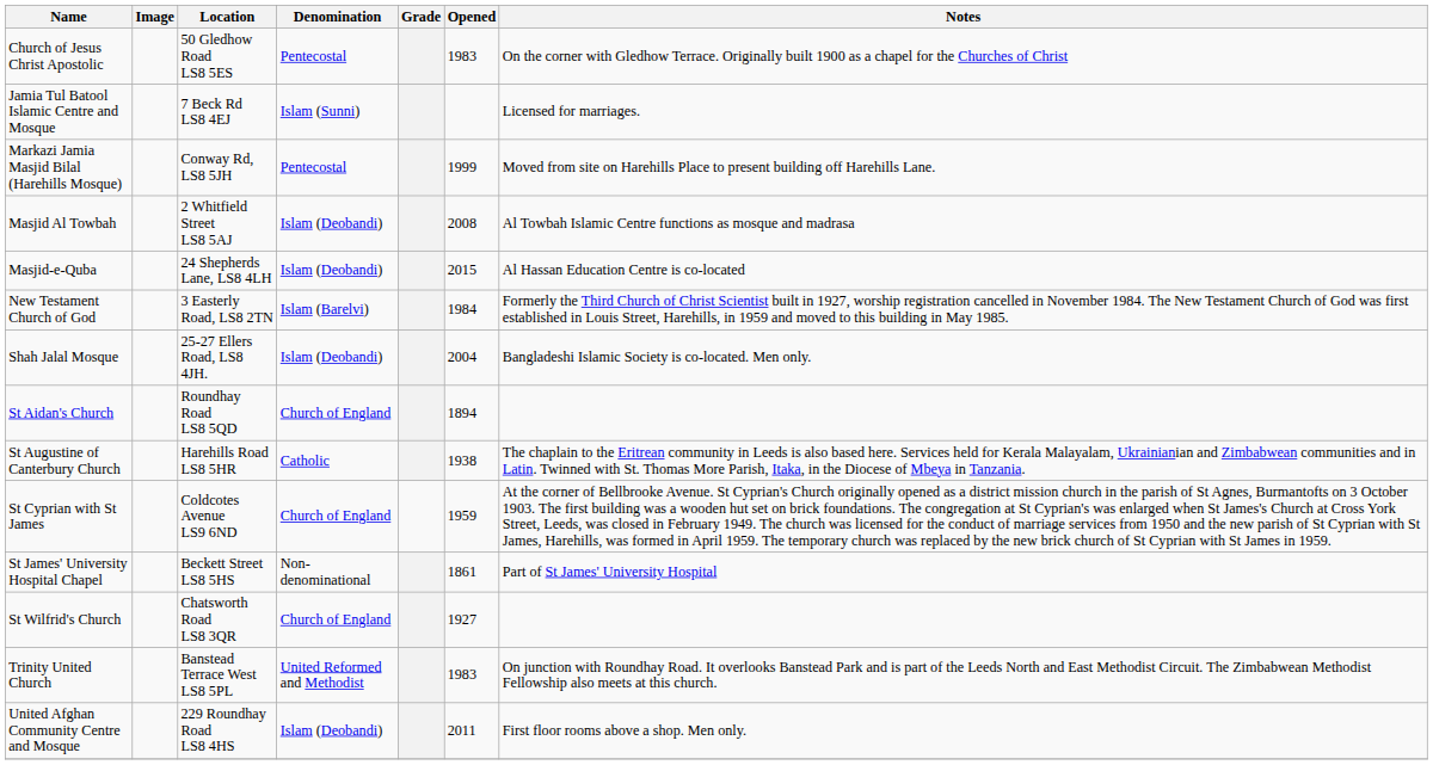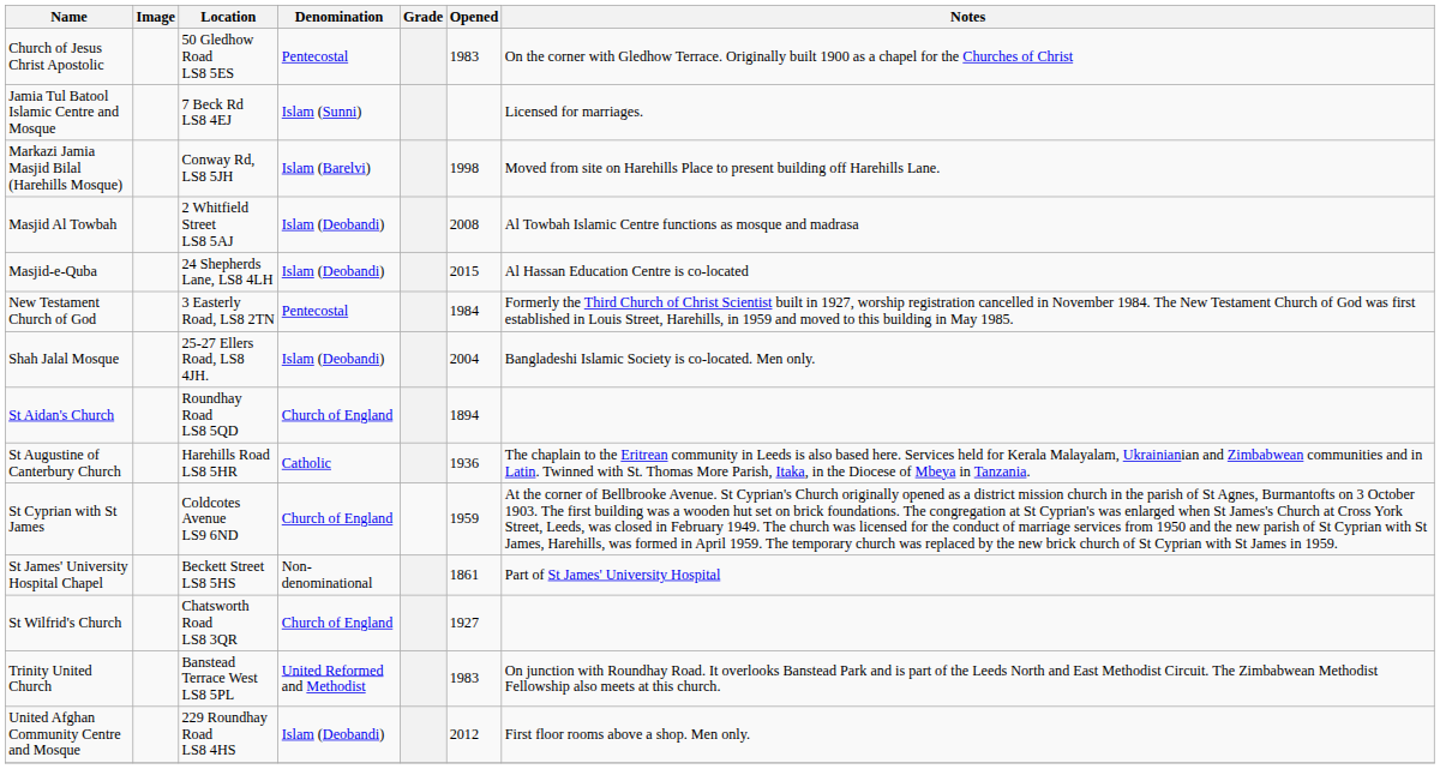 <table class="wikitable sortable">
 <tr>
 <th>Name</th>
 <th class="unsortable">Image</th>
 <th>Location</th>
 <th>Denomination</th>
 <th>Grade</th>
 <th>Opened</th>
 <th class="unsortable">Notes</th>
 </tr>
 <tr>
 <td>Church of Jesus Christ Apostolic</td>
 <td></td>
 <td>50 Gledhow Road<br>LS8 5ES</td>
 <td><a href='#'>Pentecostal</a></td>
 <th></th>
 <td>1983</td>
 <td>On the corner with Gledhow Terrace. Originally built 1900 as a chapel for the <a href='#'>Churches of Christ</a></td>
 </tr>
 <tr>
 <td>Jamia Tul Batool Islamic Centre and Mosque</td>
 <td></td>
 <td>7 Beck Rd<br>LS8 4EJ</td>
 <td><a href='#'>Islam</a> (<a href='#'>Sunni</a>)</td>
 <th></th>
 <td></td>
 <td>Licensed for marriages.</td>
 </tr>
 <tr>
 <td>Markazi Jamia Masjid Bilal (Harehills Mosque)</td>
 <td></td>
 <td>Conway Rd, LS8 5JH</td>
-<td><a href='#'>Pentecostal</a></td>
+<td><a href='#'>Islam</a> (<a href='#'>Barelvi</a>)</td>
 <th></th>
-<td>1999</td>
+<td>1998</td>
 <td>Moved from site on Harehills Place to present building off Harehills Lane.</td>
 </tr>
 <tr>
 <td>Masjid Al Towbah</td>
 <td></td>
 <td>2 Whitfield Street<br>LS8 5AJ</td>
 <td><a href='#'>Islam</a> (<a href='#'>Deobandi</a>)</td>
 <th></th>
 <td>2008</td>
 <td>Al Towbah Islamic Centre functions as mosque and madrasa</td>
 </tr>
 <tr>
 <td>Masjid-e-Quba</td>
 <td></td>
 <td>24 Shepherds Lane, LS8 4LH</td>
 <td><a href='#'>Islam</a> (<a href='#'>Deobandi</a>)</td>
 <th></th>
 <td>2015</td>
 <td>Al Hassan Education Centre is co-located</td>
 </tr>
 <tr>
 <td>New Testament Church of God </td>
 <td></td>
 <td>3 Easterly Road, LS8 2TN</td>
-<td><a href='#'>Islam</a> (<a href='#'>Barelvi</a>)</td>
+<td><a href='#'>Pentecostal</a></td>
 <th></th>
 <td>1984</td>
 <td>Formerly the <a href='#'>Third Church of Christ Scientist</a> built in 1927, worship registration cancelled in November 1984. The New Testament Church of God was first established in Louis Street, Harehills, in 1959  and moved to this building in May 1985.</td>
 </tr>
 <tr>
 <td>Shah Jalal Mosque</td>
 <td></td>
 <td>25-27 Ellers Road, LS8 4JH.</td>
 <td><a href='#'>Islam</a> (<a href='#'>Deobandi</a>)</td>
 <th></th>
 <td>2004</td>
 <td>Bangladeshi Islamic Society is co-located. Men only.</td>
 </tr>
 <tr>
 <td><a href='#'>St Aidan's Church</a></td>
 <td></td>
 <td>Roundhay Road<br>LS8 5QD</td>
 <td><a href='#'>Church of England</a></td>
 <th></th>
 <td>1894</td>
 <td></td>
 </tr>
 <tr>
 <td>St Augustine of Canterbury Church </td>
 <td></td>
 <td>Harehills Road<br>LS8 5HR</td>
 <td><a href='#'>Catholic</a></td>
 <th></th>
-<td>1938</td>
+<td>1936</td>
 <td>The chaplain to the <a href='#'>Eritrean</a> community in Leeds is also based here. Services held for Kerala Malayalam, <a href='#'>Ukrainian</a>ian and <a href='#'>Zimbabwean</a> communities and in <a href='#'>Latin</a>. Twinned with St. Thomas More Parish, <a href='#'>Itaka</a>, in the Diocese of <a href='#'>Mbeya</a> in <a href='#'>Tanzania</a>.</td>
 </tr>
 <tr>
 <td>St Cyprian with St James </td>
 <td></td>
 <td>Coldcotes Avenue<br>LS9 6ND</td>
 <td><a href='#'>Church of England</a></td>
 <td></td>
 <td>1959</td>
 <td>At the corner of Bellbrooke Avenue. St Cyprian's Church originally opened as a district mission church in the parish of St Agnes, Burmantofts on 3 October 1903. The first building was a wooden hut set on brick foundations. The congregation at St Cyprian's was enlarged when St James's Church at Cross York Street, Leeds, was closed in February 1949. The church was licensed for the conduct of marriage services from 1950 and the new parish of St Cyprian with St James, Harehills, was formed in April 1959. The temporary church was replaced by the new brick church of St Cyprian with St James in 1959.</td>
 </tr>
 <tr>
 <td>St James' University Hospital Chapel</td>
 <td></td>
 <td>Beckett Street<br>LS8 5HS</td>
 <td>Non-denominational</td>
 <th></th>
 <td>1861</td>
 <td>Part of <a href='#'>St James' University Hospital</a></td>
 </tr>
 <tr>
 <td>St Wilfrid's Church</td>
 <td></td>
 <td>Chatsworth Road<br>LS8 3QR</td>
 <td><a href='#'>Church of England</a></td>
 <th></th>
 <td>1927</td>
 <td></td>
 </tr>
 <tr>
 <td>Trinity United Church </td>
 <td></td>
 <td>Banstead Terrace West<br>LS8 5PL</td>
 <td><a href='#'>United Reformed</a> and <a href='#'>Methodist</a></td>
 <th></th>
 <td>1983</td>
 <td>On junction with Roundhay Road. It overlooks Banstead Park and is part of the Leeds North and East Methodist Circuit. The Zimbabwean Methodist Fellowship also meets at this church.</td>
 </tr>
 <tr>
 <td>United Afghan Community Centre and Mosque</td>
 <td></td>
 <td>229 Roundhay Road<br>LS8 4HS</td>
 <td><a href='#'>Islam</a> (<a href='#'>Deobandi</a>)</td>
 <th></th>
-<td>2011</td>
+<td>2012</td>
 <td>First floor rooms above a shop. Men only.</td>
 </tr>
 <tr>
 </tr>
 </table>
